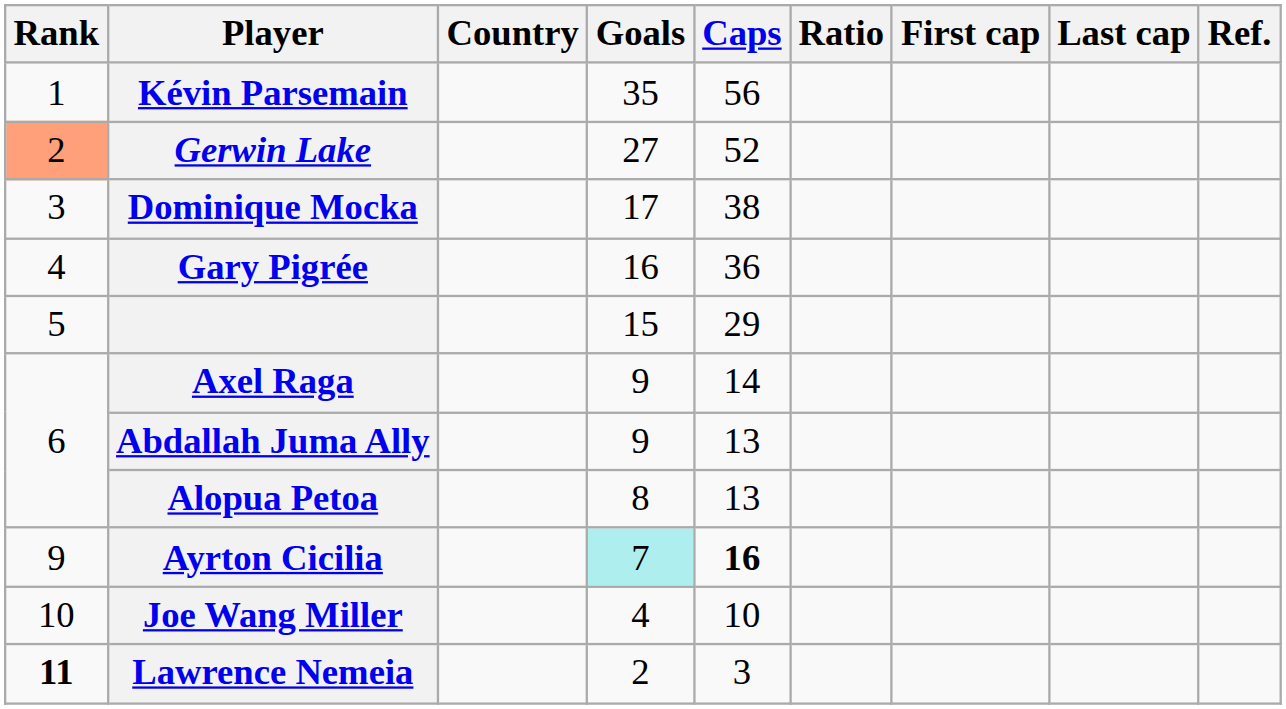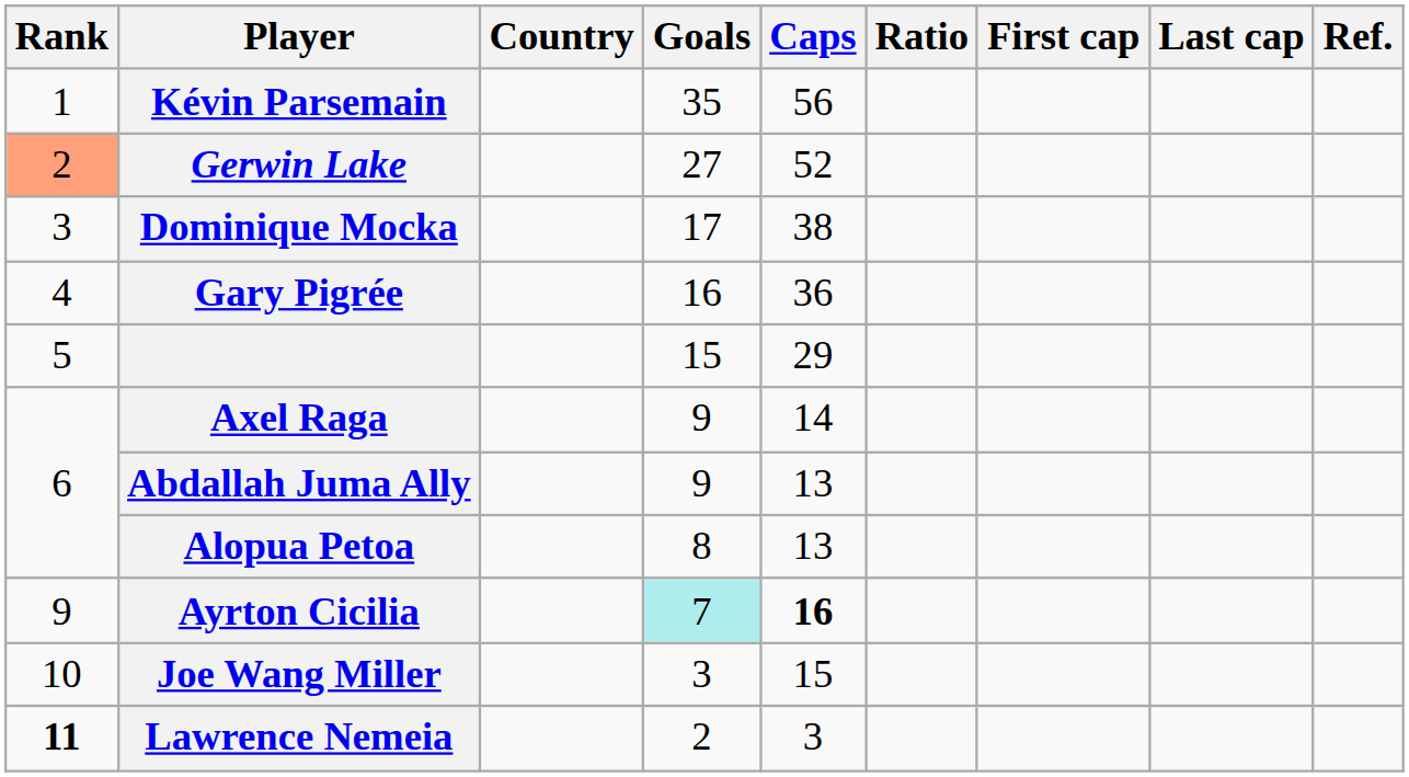 <table class="wikitable sortable plainrowheaders" style="text-align:center;">
 <tr>
 <th>Rank</th>
 <th>Player</th>
 <th>Country</th>
 <th>Goals</th>
 <th><a href='#'>Caps</a></th>
 <th>Ratio</th>
 <th>First cap</th>
 <th>Last cap</th>
 <th class=unsortable>Ref.</th>
 </tr>
 <tr>
 <td>1</td>
 <th scope=row><a href='#'>Kévin Parsemain</a></th>
 <td align=left></td>
 <td>35</td>
 <td>56</td>
 <td></td>
 <td></td>
 <td></td>
 <td></td>
 </tr>
 <tr>
 <td style="background: lightsalmon;">2</td>
 <th scope=row><strong><em><a href='#'>Gerwin Lake</a></em></strong></th>
 <td align=left></td>
 <td>27</td>
 <td>52</td>
 <td></td>
 <td></td>
 <td></td>
 <td></td>
 </tr>
 <tr>
 <td>3</td>
 <th scope=row><a href='#'>Dominique Mocka</a></th>
 <td align=left></td>
 <td>17</td>
 <td>38</td>
 <td></td>
 <td></td>
 <td></td>
 <td></td>
 </tr>
 <tr>
 <td>4</td>
 <th scope=row><a href='#'>Gary Pigrée</a></th>
 <td align=left></td>
 <td>16</td>
 <td>36</td>
 <td></td>
 <td></td>
 <td></td>
 <td></td>
 </tr>
 <tr>
 <td>5</td>
 <th scope=row></th>
 <td align=left></td>
 <td>15</td>
 <td>29</td>
 <td></td>
 <td></td>
 <td></td>
 <td></td>
 </tr>
 <tr>
 <td rowspan=3>6</td>
 <th scope=row><strong><a href='#'>Axel Raga</a></strong></th>
 <td align=left></td>
 <td>9</td>
 <td>14</td>
 <td></td>
 <td></td>
 <td></td>
 <td></td>
 </tr>
 <tr>
 <th scope=row><a href='#'>Abdallah Juma Ally</a></th>
 <td align=left></td>
 <td>9</td>
 <td>13</td>
 <td></td>
 <td></td>
 <td></td>
 <td></td>
 </tr>
 <tr>
 <th scope=row><a href='#'>Alopua Petoa</a></th>
 <td align=left></td>
 <td>8</td>
 <td>13</td>
 <td></td>
 <td></td>
 <td></td>
 <td></td>
 </tr>
 <tr>
 <td>9</td>
 <th scope=row><strong><a href='#'>Ayrton Cicilia</a></strong></th>
 <td align=left></td>
 <td style="background: paleturquoise;">7</td>
 <td><strong>16</strong></td>
 <td></td>
 <td></td>
 <td></td>
 <td></td>
 </tr>
 <tr>
 <td>10</td>
 <th scope=row><a href='#'>Joe Wang Miller</a></th>
 <td></td>
-<td>4</td>
-<td>10</td>
+<td>3</td>
+<td>15</td>
 <td></td>
 <td></td>
 <td></td>
 <td></td>
 </tr>
 <tr>
 <td><strong>11</strong></td>
 <th scope=row><a href='#'>Lawrence Nemeia</a></th>
 <td align=left></td>
 <td>2</td>
 <td>3</td>
 <td></td>
 <td></td>
 <td></td>
 <td></td>
 </tr>
 </table>
